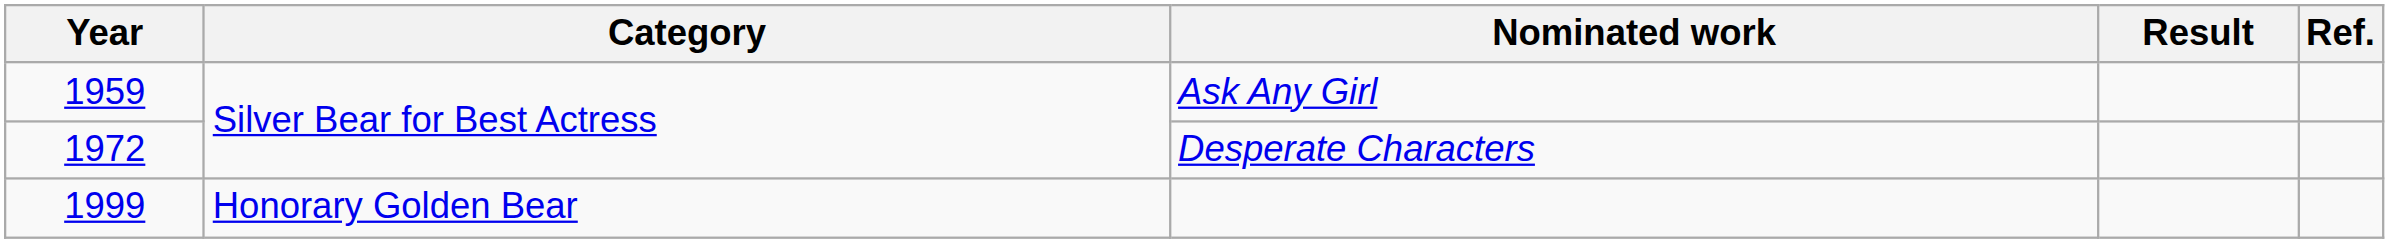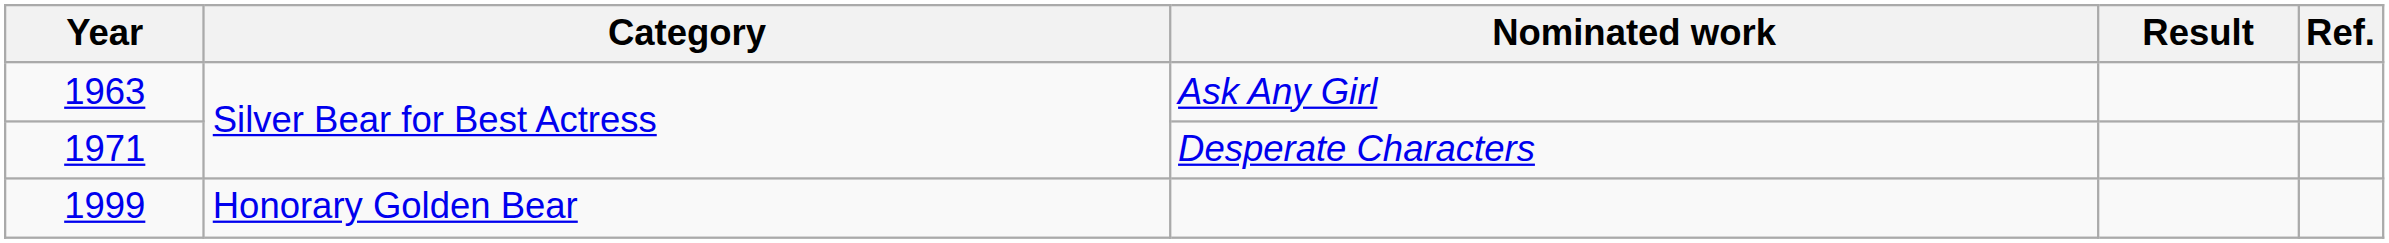 <table class=wikitable>
 <tr>
 <th scope="col" style="width:5em;">Year</th>
 <th scope="col" style="width:26em;">Category</th>
 <th scope="col" style="width:25em;">Nominated work</th>
 <th scope="col" style="width:5em;">Result</th>
 <th>Ref.</th>
 </tr>
 <tr>
-<td style="text-align:center;"><a href='#'>1959</a></td>
+<td style="text-align:center;"><a href='#'>1963</a></td>
 <td rowspan=2><a href='#'>Silver Bear for Best Actress</a></td>
 <td><em><a href='#'>Ask Any Girl</a></em></td>
 <td></td>
 <td></td>
 </tr>
 <tr>
-<td style="text-align:center;"><a href='#'>1972</a></td>
+<td style="text-align:center;"><a href='#'>1971</a></td>
 <td><em><a href='#'>Desperate Characters</a></em></td>
 <td></td>
 <td></td>
 </tr>
 <tr>
 <td style="text-align:center;"><a href='#'>1999</a></td>
 <td><a href='#'>Honorary Golden Bear</a></td>
 <td></td>
 <td></td>
 <td></td>
 </tr>
 </table>
